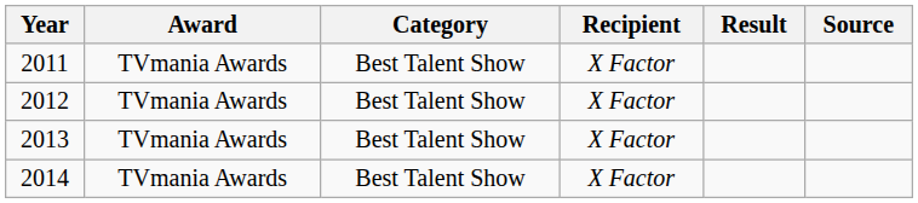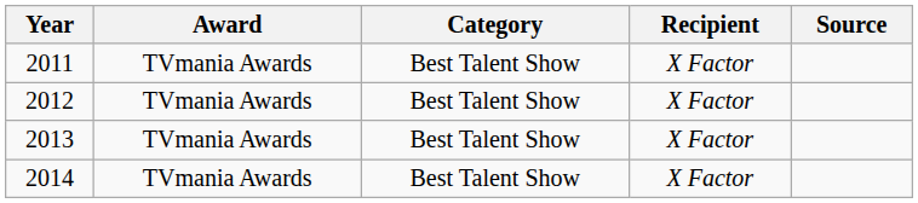 <table class="wikitable" style="text-align:center;width:100%;max-width:600px;">
 <tr>
 <th>Year</th>
 <th>Award</th>
 <th>Category</th>
 <th>Recipient</th>
-<th>Result</th>
 <th>Source</th>
 </tr>
 <tr>
 <td>2011</td>
 <td>TVmania Awards</td>
 <td>Best Talent Show</td>
 <td><em>X Factor</em></td>
 <td></td>
-<td></td>
 </tr>
 <tr>
 <td>2012</td>
 <td>TVmania Awards</td>
 <td>Best Talent Show</td>
 <td><em>X Factor</em></td>
-<td></td>
 <td></td>
 </tr>
 <tr>
 <td>2013</td>
 <td>TVmania Awards</td>
 <td>Best Talent Show</td>
 <td><em>X Factor</em></td>
 <td></td>
-<td></td>
 </tr>
 <tr>
 <td>2014</td>
 <td>TVmania Awards</td>
 <td>Best Talent Show</td>
 <td><em>X Factor</em></td>
 <td></td>
-<td></td>
 </tr>
 </table>
